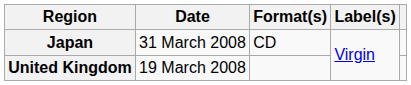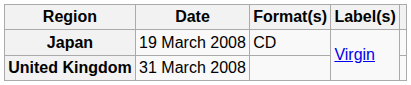 <table class="wikitable plainrowheaders">
 <tr>
 <th scope="col">Region</th>
 <th scope="col">Date</th>
 <th scope="col">Format(s)</th>
 <th scope="col">Label(s)</th>
 <th scope="col"></th>
 </tr>
 <tr>
 <th scope="row">Japan</th>
-<td>31 March 2008</td>
+<td>19 March 2008</td>
 <td>CD</td>
 <td rowspan="2"><a href='#'>Virgin</a></td>
 <td></td>
 </tr>
 <tr>
 <th scope="row">United Kingdom</th>
-<td>19 March 2008</td>
+<td>31 March 2008</td>
 <td></td>
 <td></td>
 </tr>
 </table>
